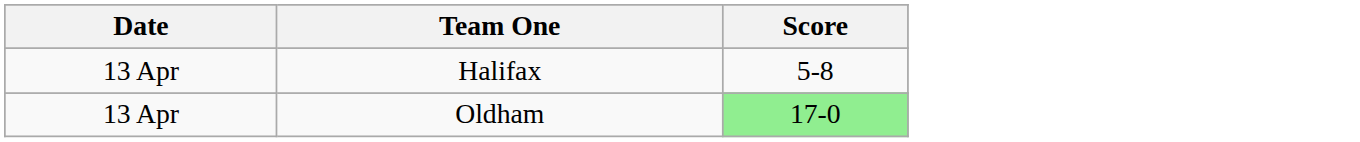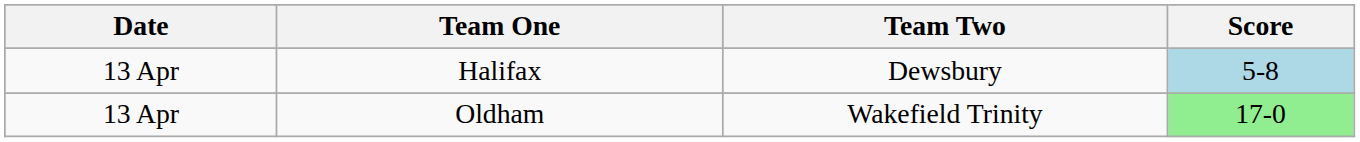 <table class="wikitable" style="text-align: center">
 <tr>
 <th width=150>Date</th>
 <th width=250>Team One</th>
+<th width=250>Team Two</th>
 <th width=100>Score</th>
 </tr>
 <tr>
 <td>13 Apr</td>
 <td>Halifax</td>
-<td>5-8</td>
+<td>Dewsbury</td>
+<td style="background: lightblue;">5-8</td>
 </tr>
 <tr>
 <td>13 Apr</td>
 <td>Oldham</td>
+<td>Wakefield Trinity</td>
 <td style="background: lightgreen;">17-0</td>
 </tr>
 </table>
